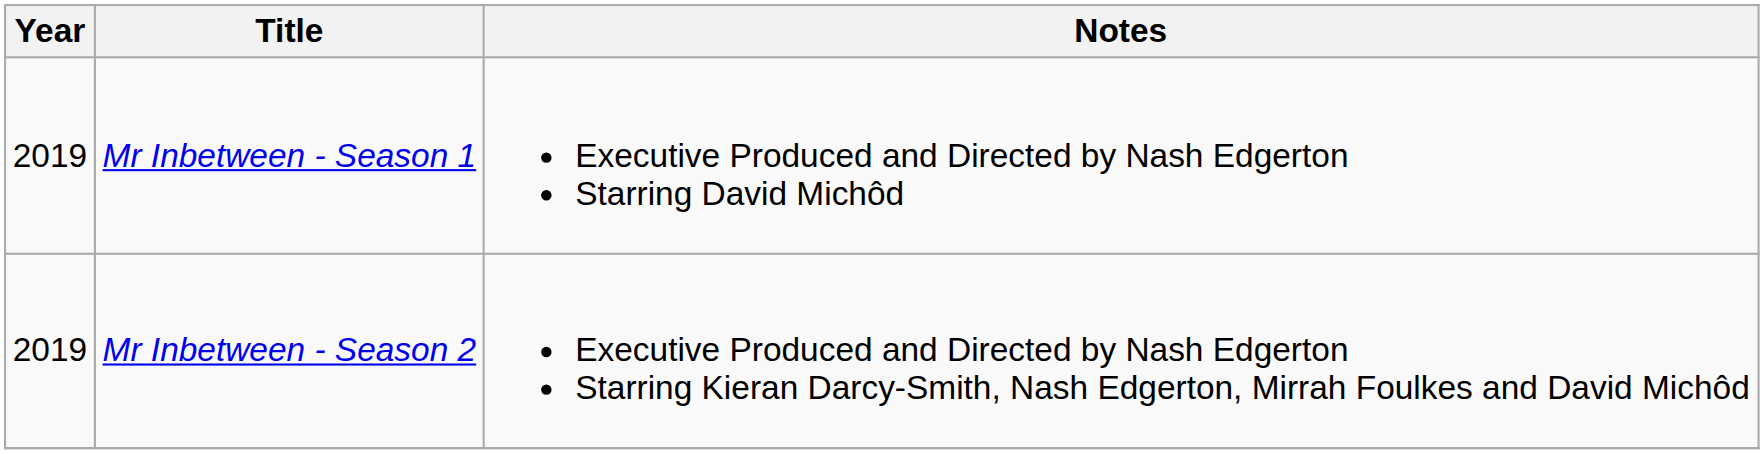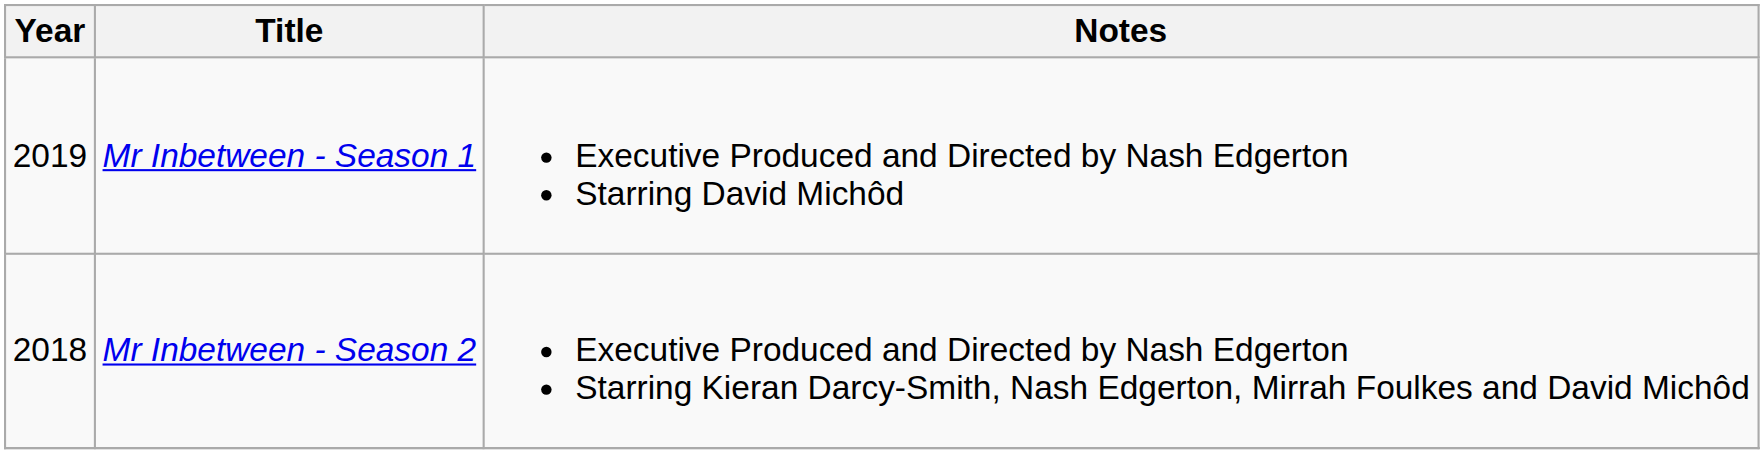 <table class="wikitable sortable">
 <tr>
 <th>Year</th>
 <th>Title</th>
 <th>Notes</th>
 </tr>
 <tr>
 <td>2019</td>
 <td><em><a href='#'>Mr Inbetween - Season 1</a></em></td>
 <td><br><ul><li>Executive Produced and Directed by Nash Edgerton</li><li>Starring David Michôd</li></ul></td>
 </tr>
 <tr>
-<td>2019</td>
+<td>2018</td>
 <td><em><a href='#'>Mr Inbetween - Season 2</a></em></td>
 <td><br><ul><li>Executive Produced and Directed by Nash Edgerton</li><li>Starring Kieran Darcy-Smith, Nash Edgerton, Mirrah Foulkes and David Michôd</li></ul></td>
 </tr>
 <tr>
 </tr>
 </table>
